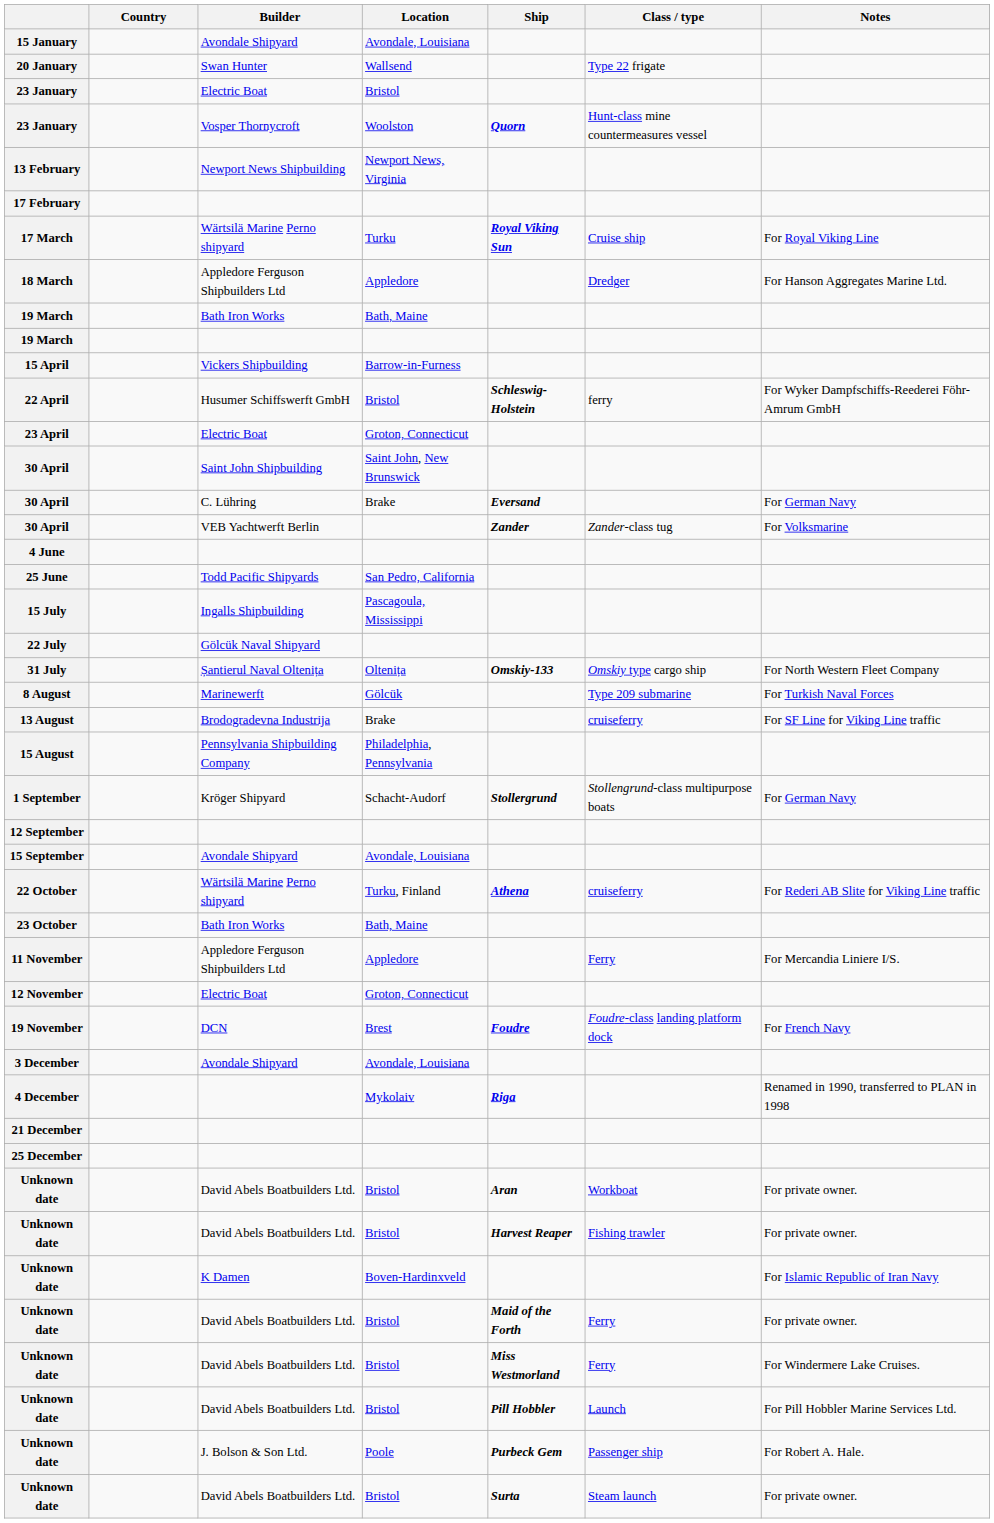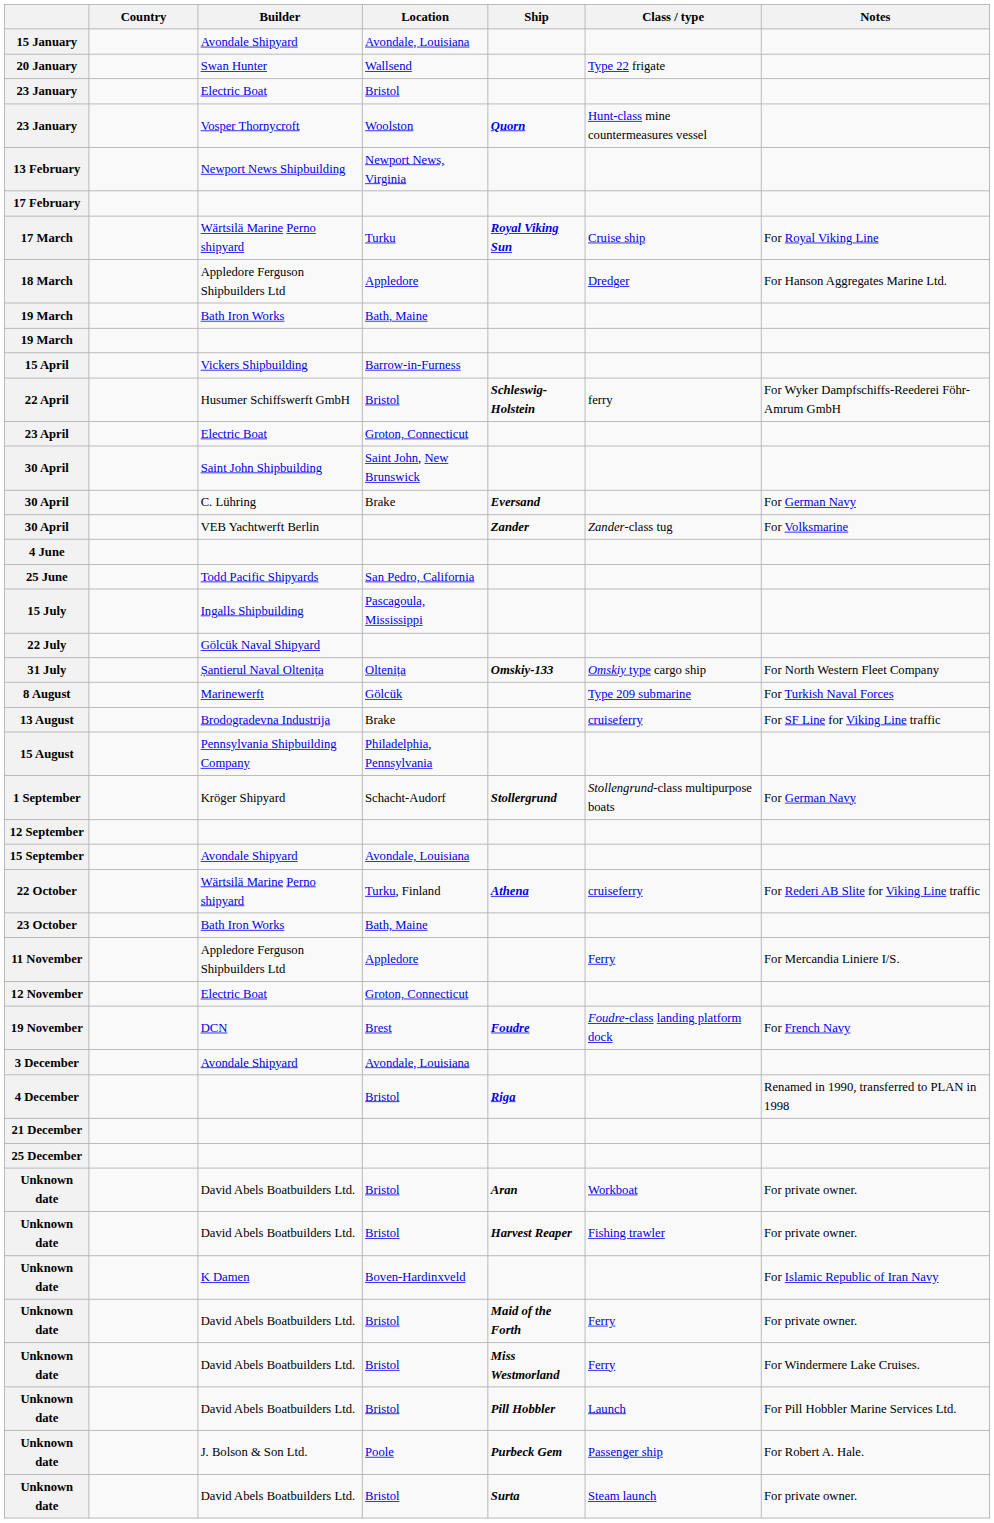 <table class="wikitable sortable" style="font-size:1.00em; line-height:1.5em;">
 <tr>
 <th width="100"></th>
 <th width="130">Country</th>
 <th>Builder</th>
 <th>Location</th>
 <th>Ship</th>
 <th>Class / type</th>
 <th>Notes</th>
 </tr>
 <tr>
 <th>15 January</th>
 <td></td>
 <td><a href='#'>Avondale Shipyard</a></td>
 <td><a href='#'>Avondale, Louisiana</a></td>
 <td><strong></strong></td>
 <td></td>
 <td></td>
 </tr>
 <tr>
 <th>20 January</th>
 <td></td>
 <td><a href='#'>Swan Hunter</a></td>
 <td><a href='#'>Wallsend</a></td>
 <td><strong></strong></td>
 <td><a href='#'>Type 22</a> frigate</td>
 <td></td>
 </tr>
 <tr>
 <th>23 January</th>
 <td></td>
 <td><a href='#'>Electric Boat</a></td>
 <td><a href='#'>Bristol</a></td>
 <td><strong></strong></td>
 <td></td>
 <td></td>
 </tr>
 <tr>
 <th>23 January</th>
 <td></td>
 <td><a href='#'>Vosper Thornycroft</a></td>
 <td><a href='#'>Woolston</a></td>
 <td><strong><a href='#'><em>Quorn</em></a></strong></td>
 <td><a href='#'>Hunt-class</a> mine countermeasures vessel</td>
 <td></td>
 </tr>
 <tr>
 <th>13 February</th>
 <td></td>
 <td><a href='#'>Newport News Shipbuilding</a></td>
 <td><a href='#'>Newport News, Virginia</a></td>
 <td><strong></strong></td>
 <td></td>
 <td></td>
 </tr>
 <tr>
 <th>17 February</th>
 <td></td>
 <td></td>
 <td></td>
 <td><strong></strong></td>
 <td></td>
 <td></td>
 </tr>
 <tr>
 <th>17 March</th>
 <td></td>
 <td><a href='#'>Wärtsilä Marine</a> <a href='#'>Perno shipyard</a></td>
 <td><a href='#'>Turku</a></td>
 <td><strong><a href='#'><em>Royal Viking Sun</em></a></strong></td>
 <td><a href='#'>Cruise ship</a></td>
 <td>For <a href='#'>Royal Viking Line</a></td>
 </tr>
 <tr ---->
 <th>18 March</th>
 <td></td>
 <td>Appledore Ferguson Shipbuilders Ltd</td>
 <td><a href='#'>Appledore</a></td>
 <td><strong></strong></td>
 <td><a href='#'>Dredger</a></td>
 <td>For Hanson Aggregates Marine Ltd.</td>
 </tr>
 <tr>
 <th>19 March</th>
 <td></td>
 <td><a href='#'>Bath Iron Works</a></td>
 <td><a href='#'>Bath, Maine</a></td>
 <td><strong></strong></td>
 <td></td>
 <td></td>
 </tr>
 <tr>
 <th>19 March</th>
 <td></td>
 <td></td>
 <td></td>
 <td><strong></strong></td>
 <td></td>
 <td></td>
 </tr>
 <tr>
 <th>15 April</th>
 <td></td>
 <td><a href='#'>Vickers Shipbuilding</a></td>
 <td><a href='#'>Barrow-in-Furness</a></td>
 <td><strong></strong></td>
 <td></td>
 <td></td>
 </tr>
 <tr>
 <th>22 April</th>
 <td></td>
 <td>Husumer Schiffswerft GmbH</td>
 <td><a href='#'>Bristol</a></td>
 <td><strong><em>Schleswig-Holstein</em></strong></td>
 <td>ferry</td>
 <td>For Wyker Dampfschiffs-Reederei Föhr-Amrum GmbH</td>
 </tr>
 <tr>
 <th>23 April</th>
 <td></td>
 <td><a href='#'>Electric Boat</a></td>
 <td><a href='#'>Groton, Connecticut</a></td>
 <td><strong></strong></td>
 <td></td>
 <td></td>
 </tr>
 <tr>
 <th>30 April</th>
 <td></td>
 <td><a href='#'>Saint John Shipbuilding</a></td>
 <td><a href='#'>Saint John</a>, <a href='#'>New Brunswick</a></td>
 <td><strong></strong></td>
 <td></td>
 <td></td>
 </tr>
 <tr>
 <th>30 April</th>
 <td></td>
 <td>C. Lühring</td>
 <td>Brake</td>
 <td><strong><em>Eversand</em></strong></td>
 <td></td>
 <td>For <a href='#'>German Navy</a></td>
 </tr>
 <tr>
 <th>30 April</th>
 <td></td>
 <td>VEB Yachtwerft Berlin</td>
 <td></td>
 <td><strong><em>Zander</em></strong></td>
 <td><em>Zander</em>-class tug</td>
 <td>For <a href='#'>Volksmarine</a></td>
 </tr>
 <tr>
 <th>4 June</th>
 <td></td>
 <td></td>
 <td></td>
 <td><strong></strong></td>
 <td></td>
 <td></td>
 </tr>
 <tr>
 <th>25 June</th>
 <td></td>
 <td><a href='#'>Todd Pacific Shipyards</a></td>
 <td><a href='#'>San Pedro, California</a></td>
 <td><strong></strong></td>
 <td></td>
 <td></td>
 </tr>
 <tr>
 <th>15 July</th>
 <td></td>
 <td><a href='#'>Ingalls Shipbuilding</a></td>
 <td><a href='#'>Pascagoula, Mississippi</a></td>
 <td><strong></strong></td>
 <td></td>
 <td></td>
 </tr>
 <tr>
 <th>22 July</th>
 <td></td>
 <td><a href='#'>Gölcük Naval Shipyard</a></td>
 <td></td>
 <td><strong></strong></td>
 <td></td>
 <td></td>
 </tr>
 <tr>
 <th>31 July</th>
 <td></td>
 <td><a href='#'>Șantierul Naval Oltenița</a></td>
 <td><a href='#'>Oltenița</a></td>
 <td><strong><em>Omskiy-133</em></strong></td>
 <td><a href='#'><em>Omskiy</em> type</a> cargo ship</td>
 <td>For North Western Fleet Company</td>
 </tr>
 <tr>
 <th>8 August</th>
 <td></td>
 <td><a href='#'>Marinewerft</a></td>
 <td><a href='#'>Gölcük</a></td>
 <td><strong></strong></td>
 <td><a href='#'>Type 209 submarine</a></td>
 <td>For <a href='#'>Turkish Naval Forces</a></td>
 </tr>
 <tr>
 <th>13 August</th>
 <td></td>
 <td><a href='#'>Brodogradevna Industrija</a></td>
 <td>Brake</td>
 <td><strong></strong></td>
 <td><a href='#'>cruiseferry</a></td>
 <td>For <a href='#'>SF Line</a> for <a href='#'>Viking Line</a> traffic</td>
 </tr>
 <tr>
 <th>15 August</th>
 <td></td>
 <td><a href='#'>Pennsylvania Shipbuilding Company</a></td>
 <td><a href='#'>Philadelphia</a>, <a href='#'>Pennsylvania</a></td>
 <td><strong></strong></td>
 <td></td>
 <td></td>
 </tr>
 <tr>
 <th>1 September</th>
 <td></td>
 <td>Kröger Shipyard</td>
 <td>Schacht-Audorf</td>
 <td><strong><em>Stollergrund</em></strong></td>
 <td><em>Stollengrund</em>-class multipurpose boats</td>
 <td>For <a href='#'>German Navy</a></td>
 </tr>
 <tr>
 <th>12 September</th>
 <td></td>
 <td></td>
 <td></td>
 <td><strong></strong></td>
 <td></td>
 <td></td>
 </tr>
 <tr>
 <th>15 September</th>
 <td></td>
 <td><a href='#'>Avondale Shipyard</a></td>
 <td><a href='#'>Avondale, Louisiana</a></td>
 <td><strong></strong></td>
 <td></td>
 <td></td>
 </tr>
 <tr>
 <th>22 October</th>
 <td></td>
 <td><a href='#'>Wärtsilä Marine</a> <a href='#'>Perno shipyard</a></td>
 <td><a href='#'>Turku</a>, Finland</td>
 <td><strong><a href='#'><em>Athena</em></a></strong></td>
 <td><a href='#'>cruiseferry</a></td>
 <td>For <a href='#'>Rederi AB Slite</a> for <a href='#'>Viking Line</a> traffic</td>
 </tr>
 <tr>
 <th>23 October</th>
 <td></td>
 <td><a href='#'>Bath Iron Works</a></td>
 <td><a href='#'>Bath, Maine</a></td>
 <td><strong></strong></td>
 <td></td>
 <td></td>
 </tr>
 <tr ---->
 <th>11 November</th>
 <td></td>
 <td>Appledore Ferguson Shipbuilders Ltd</td>
 <td><a href='#'>Appledore</a></td>
 <td><strong></strong></td>
 <td><a href='#'>Ferry</a></td>
 <td>For Mercandia Liniere I/S.</td>
 </tr>
 <tr>
 <th>12 November</th>
 <td></td>
 <td><a href='#'>Electric Boat</a></td>
 <td><a href='#'>Groton, Connecticut</a></td>
 <td><strong></strong></td>
 <td></td>
 <td></td>
 </tr>
 <tr>
 <th>19 November</th>
 <td></td>
 <td><a href='#'>DCN</a></td>
 <td><a href='#'>Brest</a></td>
 <td><strong><a href='#'><em>Foudre</em></a></strong></td>
 <td><a href='#'><em>Foudre</em>-class</a> <a href='#'>landing platform dock</a></td>
 <td>For <a href='#'>French Navy</a></td>
 </tr>
 <tr>
 <th>3 December</th>
 <td></td>
 <td><a href='#'>Avondale Shipyard</a></td>
 <td><a href='#'>Avondale, Louisiana</a></td>
 <td><strong></strong></td>
 <td></td>
 <td></td>
 </tr>
 <tr>
 <th>4 December</th>
 <td></td>
 <td></td>
-<td><a href='#'>Mykolaiv</a></td>
+<td><a href='#'>Bristol</a></td>
 <td><strong><a href='#'><em>Riga</em></a></strong></td>
 <td></td>
 <td>Renamed  in 1990, transferred to PLAN in 1998</td>
 </tr>
 <tr>
 <th>21 December</th>
 <td></td>
 <td></td>
 <td></td>
 <td><strong></strong></td>
 <td></td>
 <td></td>
 </tr>
 <tr>
 <th>25 December</th>
 <td></td>
 <td></td>
 <td></td>
 <td><strong></strong></td>
 <td></td>
 <td></td>
 </tr>
 <tr ---->
 <th>Unknown date</th>
 <td></td>
 <td>David Abels Boatbuilders Ltd.</td>
 <td><a href='#'>Bristol</a></td>
 <td><strong><em>Aran</em></strong></td>
 <td><a href='#'>Workboat</a></td>
 <td>For private owner.</td>
 </tr>
 <tr ---->
 <th>Unknown date</th>
 <td></td>
 <td>David Abels Boatbuilders Ltd.</td>
 <td><a href='#'>Bristol</a></td>
 <td><strong><em>Harvest Reaper</em></strong></td>
 <td><a href='#'>Fishing trawler</a></td>
 <td>For private owner.</td>
 </tr>
 <tr>
 <th>Unknown date</th>
 <td></td>
 <td><a href='#'>K Damen</a></td>
 <td><a href='#'>Boven-Hardinxveld</a></td>
 <td><strong></strong></td>
 <td></td>
 <td>For <a href='#'>Islamic Republic of Iran Navy</a></td>
 </tr>
 <tr ---->
 <th>Unknown date</th>
 <td></td>
 <td>David Abels Boatbuilders Ltd.</td>
 <td><a href='#'>Bristol</a></td>
 <td><strong><em>Maid of the Forth</em></strong></td>
 <td><a href='#'>Ferry</a></td>
 <td>For private owner.</td>
 </tr>
 <tr ---->
 <th>Unknown date</th>
 <td></td>
 <td>David Abels Boatbuilders Ltd.</td>
 <td><a href='#'>Bristol</a></td>
 <td><strong><em>Miss Westmorland</em></strong></td>
 <td><a href='#'>Ferry</a></td>
 <td>For Windermere Lake Cruises.</td>
 </tr>
 <tr ---->
 <th>Unknown date</th>
 <td></td>
 <td>David Abels Boatbuilders Ltd.</td>
 <td><a href='#'>Bristol</a></td>
 <td><strong><em>Pill Hobbler</em></strong></td>
 <td><a href='#'>Launch</a></td>
 <td>For Pill Hobbler Marine Services Ltd.</td>
 </tr>
 <tr ---->
 <th>Unknown date</th>
 <td></td>
 <td>J. Bolson & Son Ltd.</td>
 <td><a href='#'>Poole</a></td>
 <td><strong><em>Purbeck Gem</em></strong></td>
 <td><a href='#'>Passenger ship</a></td>
 <td>For Robert A. Hale.</td>
 </tr>
 <tr ---->
 <th>Unknown date</th>
 <td></td>
 <td>David Abels Boatbuilders Ltd.</td>
 <td><a href='#'>Bristol</a></td>
 <td><strong><em>Surta</em></strong></td>
 <td><a href='#'>Steam launch</a></td>
 <td>For private owner.</td>
 </tr>
 </table>
